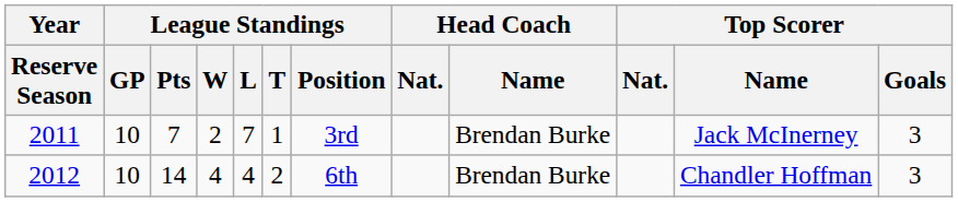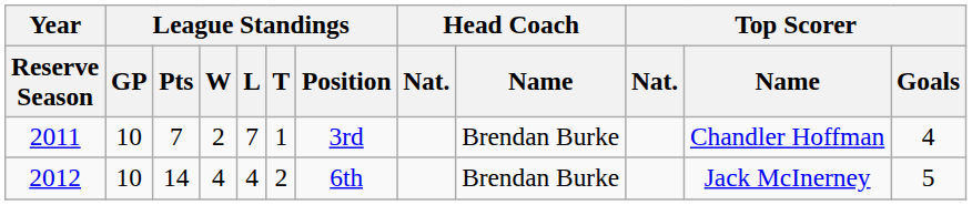 <table class="wikitable" style="text-align:center">
 <tr>
 <th colspan=1>Year</th>
 <th colspan=6>League Standings</th>
 <th colspan=2>Head Coach</th>
 <th colspan=3>Top Scorer</th>
 </tr>
 <tr>
 <th>Reserve<br>Season</th>
 <th>GP</th>
 <th>Pts</th>
 <th>W</th>
 <th>L</th>
 <th>T</th>
 <th>Position</th>
 <th>Nat.</th>
 <th>Name</th>
 <th>Nat.</th>
 <th>Name</th>
 <th>Goals</th>
 </tr>
 <tr>
 <td><a href='#'>2011</a></td>
 <td>10</td>
 <td>7</td>
 <td>2</td>
 <td>7</td>
 <td>1</td>
 <td><a href='#'>3rd</a></td>
 <td></td>
 <td>Brendan Burke</td>
 <td></td>
-<td><a href='#'>Jack McInerney</a></td>
-<td>3</td>
+<td><a href='#'>Chandler Hoffman</a></td>
+<td>4</td>
 </tr>
 <tr>
 <td><a href='#'>2012</a></td>
 <td>10</td>
 <td>14</td>
 <td>4</td>
 <td>4</td>
 <td>2</td>
 <td><a href='#'>6th</a></td>
 <td></td>
 <td>Brendan Burke</td>
 <td></td>
-<td><a href='#'>Chandler Hoffman</a></td>
-<td>3</td>
+<td><a href='#'>Jack McInerney</a></td>
+<td>5</td>
 </tr>
 </table>
